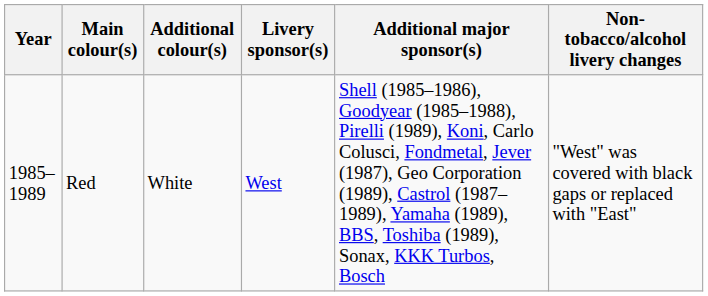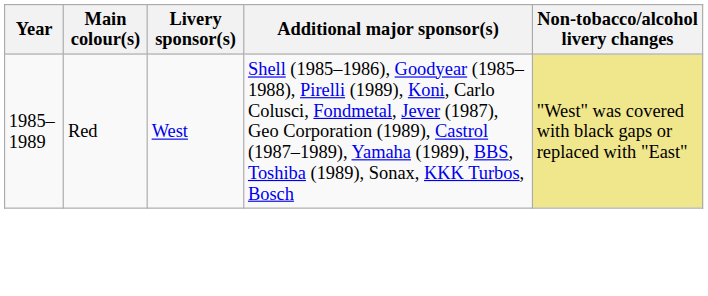 <table class="wikitable">
 <tr>
 <th>Year</th>
 <th>Main colour(s)</th>
-<th>Additional colour(s)</th>
 <th>Livery sponsor(s)</th>
 <th>Additional major sponsor(s)</th>
 <th>Non-tobacco/alcohol livery changes</th>
 </tr>
 <tr>
 <td>1985–1989</td>
 <td>Red</td>
-<td>White</td>
 <td><a href='#'>West</a></td>
 <td><a href='#'>Shell</a> (1985–1986), <a href='#'>Goodyear</a> (1985–1988), <a href='#'>Pirelli</a> (1989), <a href='#'>Koni</a>, Carlo Colusci, <a href='#'>Fondmetal</a>, <a href='#'>Jever</a> (1987), Geo Corporation (1989), <a href='#'>Castrol</a> (1987–1989), <a href='#'>Yamaha</a> (1989), <a href='#'>BBS</a>, <a href='#'>Toshiba</a> (1989), Sonax, <a href='#'>KKK Turbos</a>, <a href='#'>Bosch</a></td>
-<td>"West" was covered with black gaps or replaced with "East"</td>
+<td style="background: khaki;">"West" was covered with black gaps or replaced with "East"</td>
 </tr>
 </table>
